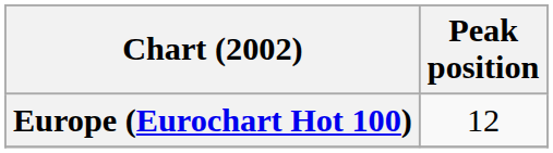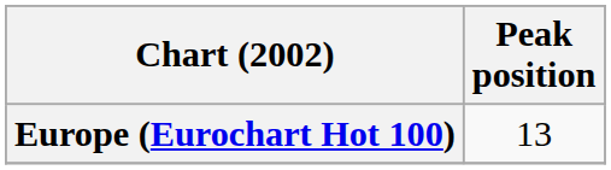 <table class="wikitable sortable plainrowheaders" style="text-align:center">
 <tr>
 <th>Chart (2002)</th>
 <th>Peak<br>position</th>
 </tr>
 <tr>
 <th scope="row">Europe (<a href='#'>Eurochart Hot 100</a>)</th>
-<td>12</td>
+<td>13</td>
 </tr>
 <tr>
 </tr>
 <tr>
 </tr>
 <tr>
 </tr>
 </table>
